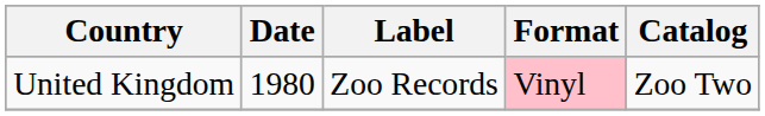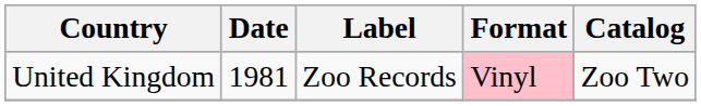 <table class="wikitable">
 <tr>
 <th>Country</th>
 <th>Date</th>
 <th>Label</th>
 <th>Format</th>
 <th>Catalog</th>
 </tr>
 <tr>
 <td>United Kingdom</td>
-<td>1980</td>
+<td>1981</td>
 <td>Zoo Records</td>
 <td style="background: pink;">Vinyl</td>
 <td>Zoo Two</td>
 </tr>
 <tr>
 </tr>
 </table>
